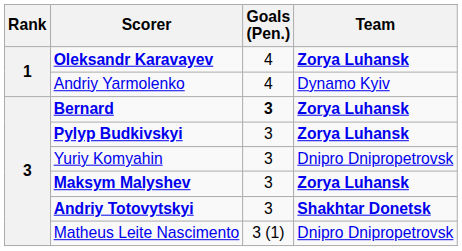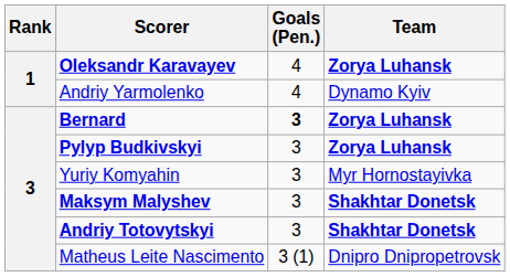 <table class="wikitable">
 <tr>
 <th>Rank</th>
 <th>Scorer</th>
 <th>Goals<br>(Pen.)</th>
 <th>Team</th>
 </tr>
 <tr>
 <th rowspan=2>1</th>
 <td> <strong><a href='#'>Oleksandr Karavayev</a></strong></td>
 <td align="center">4</td>
 <td><strong><a href='#'>Zorya Luhansk</a></strong></td>
 </tr>
 <tr>
 <td> <a href='#'>Andriy Yarmolenko</a></td>
 <td align="center">4</td>
 <td><a href='#'>Dynamo Kyiv</a></td>
 </tr>
 <tr>
 <th rowspan=6>3</th>
 <td> <strong><a href='#'>Bernard</a></strong></td>
 <td align="center"><strong>3</strong></td>
 <td><strong><a href='#'>Zorya Luhansk</a></strong></td>
 </tr>
 <tr>
 <td> <strong><a href='#'>Pylyp Budkivskyi</a></strong></td>
 <td align="center">3</td>
 <td><strong><a href='#'>Zorya Luhansk</a></strong></td>
 </tr>
 <tr>
 <td> <a href='#'>Yuriy Komyahin</a></td>
 <td align="center">3</td>
-<td><a href='#'>Dnipro Dnipropetrovsk</a></td>
+<td><a href='#'>Myr Hornostayivka</a></td>
 </tr>
 <tr>
 <td> <strong><a href='#'>Maksym Malyshev</a></strong></td>
 <td align="center">3</td>
-<td><strong><a href='#'>Zorya Luhansk</a></strong></td>
+<td><strong><a href='#'>Shakhtar Donetsk</a></strong></td>
 </tr>
 <tr>
 <td> <strong><a href='#'>Andriy Totovytskyi</a></strong></td>
 <td align="center">3</td>
 <td><strong><a href='#'>Shakhtar Donetsk</a></strong></td>
 </tr>
 <tr>
 <td> <a href='#'>Matheus Leite Nascimento</a></td>
 <td align="center">3 (1)</td>
 <td><a href='#'>Dnipro Dnipropetrovsk</a></td>
 </tr>
 </table>
